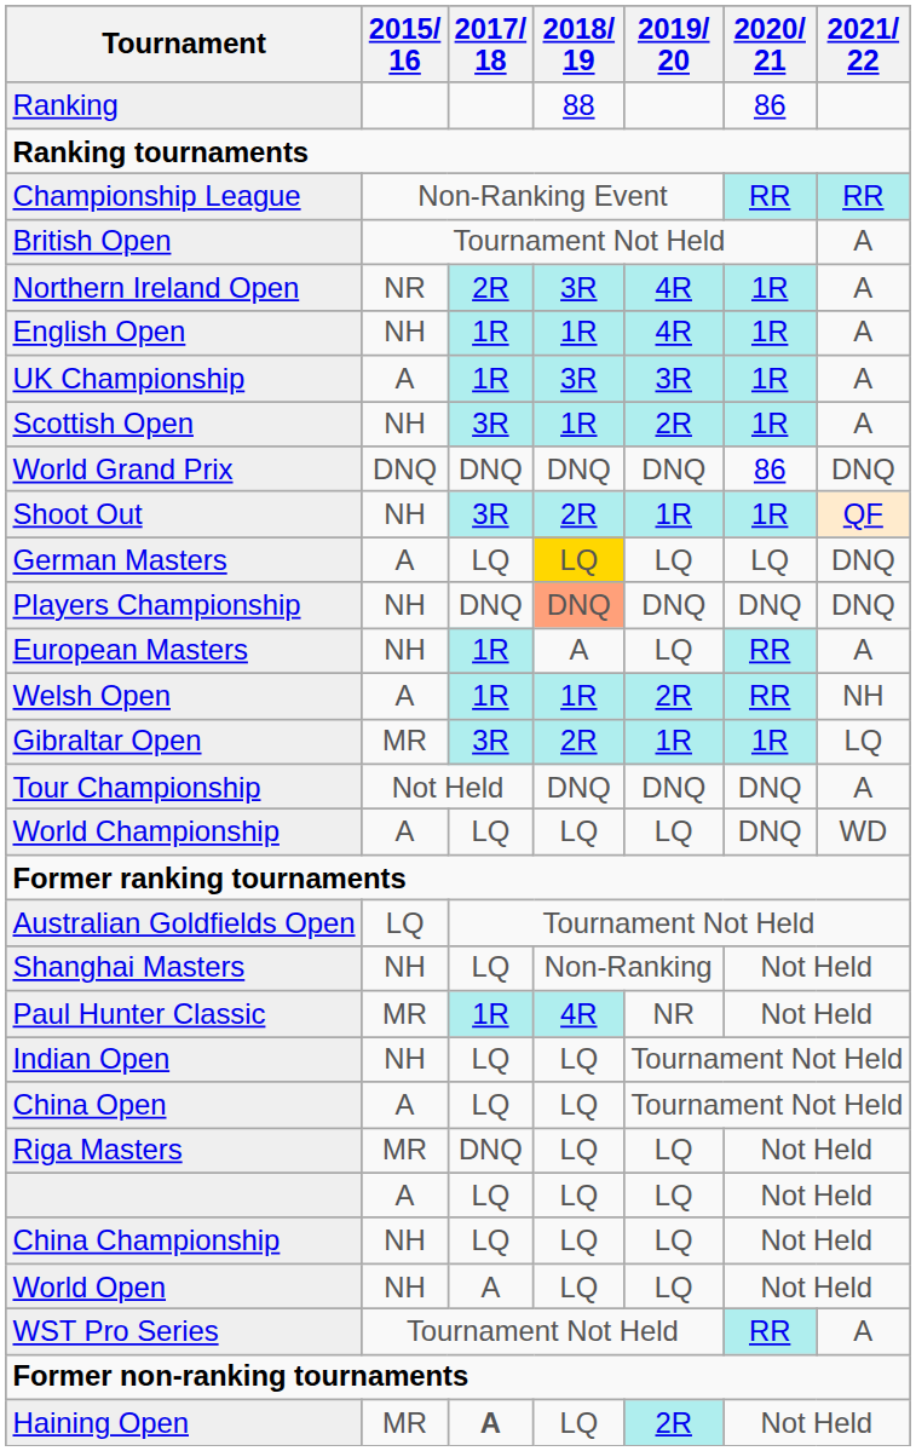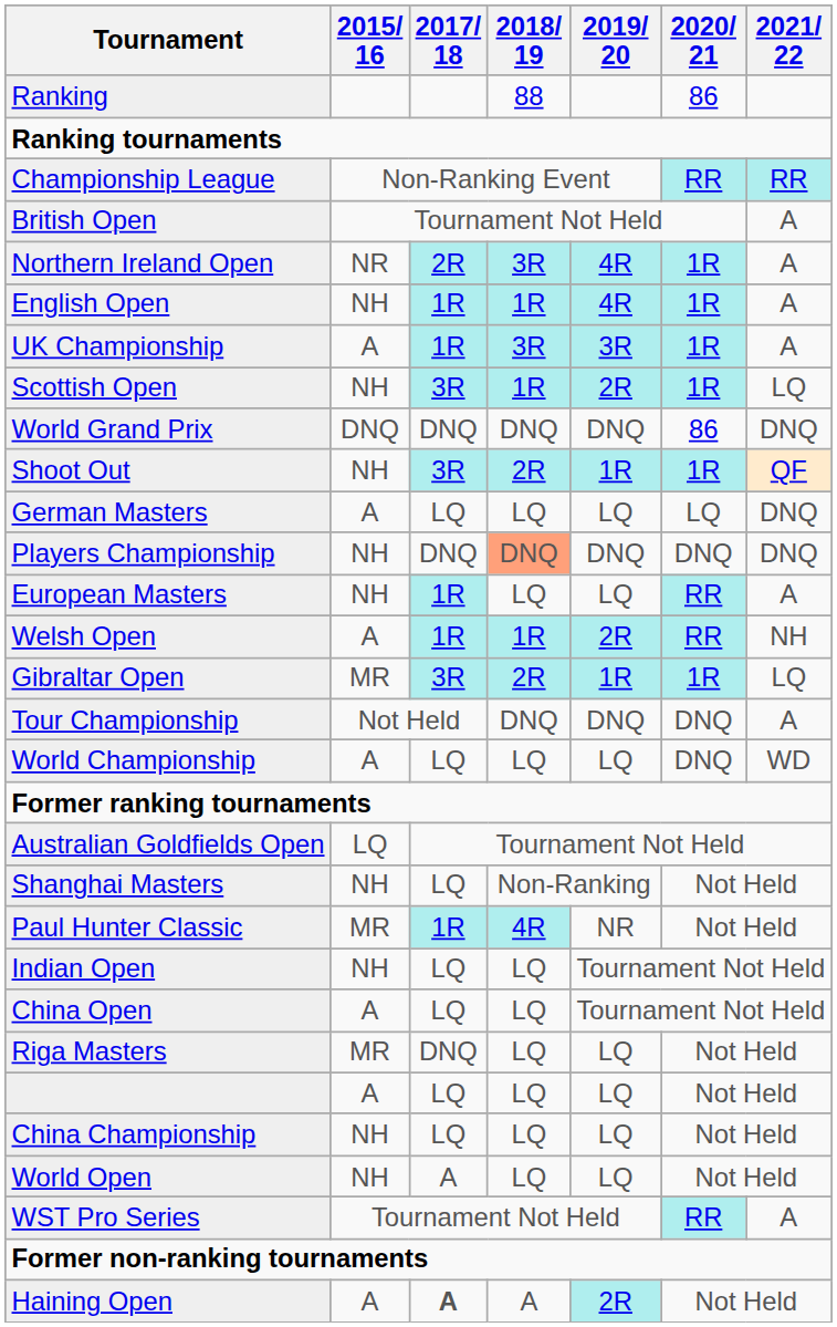 <table class="wikitable" style="font-size:85%;">
 <tr>
 <th>Tournament</th>
 <th><a href='#'>2015/<br>16</a></th>
 <th><a href='#'>2017/<br>18</a></th>
 <th><a href='#'>2018/<br>19</a></th>
 <th><a href='#'>2019/<br>20</a></th>
 <th><a href='#'>2020/<br>21</a></th>
 <th><a href='#'>2021/<br>22</a></th>
 </tr>
 <tr>
 <td style="background:#EFEFEF;"><a href='#'>Ranking</a></td>
 <td align="center"></td>
 <td align="center"></td>
 <td align="center"><a href='#'>88</a></td>
 <td align="center"></td>
 <td align="center"><a href='#'>86</a></td>
 <td align="center"></td>
 </tr>
 <tr>
 <td colspan="10"><strong>Ranking tournaments</strong></td>
 </tr>
 <tr>
 <td style="background:#EFEFEF;"><a href='#'>Championship League</a></td>
 <td align="center" colspan="4" style="color:#555555;">Non-Ranking Event</td>
 <td align="center" style="background:#afeeee;"><a href='#'>RR</a></td>
 <td align="center" style="background:#afeeee;"><a href='#'>RR</a></td>
 </tr>
 <tr>
 <td style="background:#EFEFEF;"><a href='#'>British Open</a></td>
 <td align="center" colspan="5" style="color:#555555;">Tournament Not Held</td>
 <td align="center" style="color:#555555;">A</td>
 </tr>
 <tr>
 <td style="background:#EFEFEF;"><a href='#'>Northern Ireland Open</a></td>
 <td align="center" style="color:#555555;">NR</td>
 <td align="center" style="background:#afeeee;"><a href='#'>2R</a></td>
 <td align="center" style="background:#afeeee;"><a href='#'>3R</a></td>
 <td align="center" style="background:#afeeee;"><a href='#'>4R</a></td>
 <td align="center" style="background:#afeeee;"><a href='#'>1R</a></td>
 <td align="center" style="color:#555555;">A</td>
 </tr>
 <tr>
 <td style="background:#EFEFEF;"><a href='#'>English Open</a></td>
 <td align="center" style="color:#555555;">NH</td>
 <td align="center" style="background:#afeeee;"><a href='#'>1R</a></td>
 <td align="center" style="background:#afeeee;"><a href='#'>1R</a></td>
 <td align="center" style="background:#afeeee;"><a href='#'>4R</a></td>
 <td align="center" style="background:#afeeee;"><a href='#'>1R</a></td>
 <td align="center" style="color:#555555;">A</td>
 </tr>
 <tr>
 <td style="background:#EFEFEF;"><a href='#'>UK Championship</a></td>
 <td align="center" style="color:#555555;">A</td>
 <td align="center" style="background:#afeeee;"><a href='#'>1R</a></td>
 <td align="center" style="background:#afeeee;"><a href='#'>3R</a></td>
 <td align="center" style="background:#afeeee;"><a href='#'>3R</a></td>
 <td align="center" style="background:#afeeee;"><a href='#'>1R</a></td>
 <td align="center" style="color:#555555;">A</td>
 </tr>
 <tr>
 <td style="background:#EFEFEF;"><a href='#'>Scottish Open</a></td>
 <td align="center" style="color:#555555;">NH</td>
 <td align="center" style="background:#afeeee;"><a href='#'>3R</a></td>
 <td align="center" style="background:#afeeee;"><a href='#'>1R</a></td>
 <td align="center" style="background:#afeeee;"><a href='#'>2R</a></td>
 <td align="center" style="background:#afeeee;"><a href='#'>1R</a></td>
-<td align="center" style="color:#555555;">A</td>
+<td align="center" style="color:#555555;">LQ</td>
 </tr>
 <tr>
 <td style="background:#EFEFEF;"><a href='#'>World Grand Prix</a></td>
 <td align="center" style="color:#555555;">DNQ</td>
 <td align="center" style="color:#555555;">DNQ</td>
 <td align="center" style="color:#555555;">DNQ</td>
 <td align="center" style="color:#555555;">DNQ</td>
 <td align="center"><a href='#'>86</a></td>
 <td align="center" style="color:#555555;">DNQ</td>
 </tr>
 <tr>
 <td style="background:#EFEFEF;"><a href='#'>Shoot Out</a></td>
 <td align="center" style="color:#555555;">NH</td>
 <td align="center" style="background:#afeeee;"><a href='#'>3R</a></td>
 <td align="center" style="background:#afeeee;"><a href='#'>2R</a></td>
 <td align="center" style="background:#afeeee;"><a href='#'>1R</a></td>
 <td align="center" style="background:#afeeee;"><a href='#'>1R</a></td>
 <td align="center" style="background:#ffebcd;"><a href='#'>QF</a></td>
 </tr>
 <tr>
 <td style="background:#EFEFEF;"><a href='#'>German Masters</a></td>
 <td align="center" style="color:#555555;">A</td>
 <td align="center" style="color:#555555;">LQ</td>
-<td align="center" style="background: gold; color:#555555;">LQ</td>
+<td align="center" style="color:#555555;">LQ</td>
 <td align="center" style="color:#555555;">LQ</td>
 <td align="center" style="color:#555555;">LQ</td>
 <td align="center" style="color:#555555;">DNQ</td>
 </tr>
 <tr>
 <td style="background:#EFEFEF;"><a href='#'>Players Championship</a></td>
 <td align="center" style="color:#555555;">NH</td>
 <td align="center" style="color:#555555;">DNQ</td>
 <td align="center" style="background: lightsalmon; color:#555555;">DNQ</td>
 <td align="center" style="color:#555555;">DNQ</td>
 <td align="center" style="color:#555555;">DNQ</td>
 <td align="center" style="color:#555555;">DNQ</td>
 </tr>
 <tr>
 <td style="background:#EFEFEF;"><a href='#'>European Masters</a></td>
 <td align="center" style="color:#555555;">NH</td>
 <td align="center" style="background:#afeeee;"><a href='#'>1R</a></td>
-<td align="center" style="color:#555555;">A</td>
+<td align="center" style="color:#555555;">LQ</td>
 <td align="center" style="color:#555555;">LQ</td>
 <td align="center" style="background:#afeeee;"><a href='#'>RR</a></td>
 <td align="center" style="color:#555555;">A</td>
 </tr>
 <tr>
 <td style="background:#EFEFEF;"><a href='#'>Welsh Open</a></td>
 <td align="center" style="color:#555555;">A</td>
 <td align="center" style="background:#afeeee;"><a href='#'>1R</a></td>
 <td align="center" style="background:#afeeee;"><a href='#'>1R</a></td>
 <td align="center" style="background:#afeeee;"><a href='#'>2R</a></td>
 <td align="center" style="background:#afeeee;"><a href='#'>RR</a></td>
 <td align="center" style="color:#555555;">NH</td>
 </tr>
 <tr>
 <td style="background:#EFEFEF;"><a href='#'>Gibraltar Open</a></td>
 <td align="center" style="color:#555555;">MR</td>
 <td align="center" style="background:#afeeee;"><a href='#'>3R</a></td>
 <td align="center" style="background:#afeeee;"><a href='#'>2R</a></td>
 <td align="center" style="background:#afeeee;"><a href='#'>1R</a></td>
 <td align="center" style="background:#afeeee;"><a href='#'>1R</a></td>
 <td align="center" style="color:#555555;">LQ</td>
 </tr>
 <tr>
 <td style="background:#EFEFEF;"><a href='#'>Tour Championship</a></td>
 <td align="center" colspan="2" style="color:#555555;">Not Held</td>
 <td align="center" style="color:#555555;">DNQ</td>
 <td align="center" style="color:#555555;">DNQ</td>
 <td align="center" style="color:#555555;">DNQ</td>
 <td align="center" style="color:#555555;">A</td>
 </tr>
 <tr>
 <td style="background:#EFEFEF;"><a href='#'>World Championship</a></td>
 <td align="center" style="color:#555555;">A</td>
 <td align="center" style="color:#555555;">LQ</td>
 <td align="center" style="color:#555555;">LQ</td>
 <td align="center" style="color:#555555;">LQ</td>
 <td align="center" style="color:#555555;">DNQ</td>
 <td align="center" style="color:#555555;">WD</td>
 </tr>
 <tr>
 <td colspan="10"><strong>Former ranking tournaments</strong></td>
 </tr>
 <tr>
 <td style="background:#EFEFEF;"><a href='#'>Australian Goldfields Open</a></td>
 <td align="center" style="color:#555555;">LQ</td>
 <td align="center" colspan="10" style="color:#555555;">Tournament Not Held</td>
 </tr>
 <tr>
 <td style="background:#EFEFEF;"><a href='#'>Shanghai Masters</a></td>
 <td align="center" style="color:#555555;">NH</td>
 <td align="center" style="color:#555555;">LQ</td>
 <td align="center" colspan="2" style="color:#555555;">Non-Ranking</td>
 <td align="center" colspan="2" style="color:#555555;">Not Held</td>
 </tr>
 <tr>
 <td style="background:#EFEFEF;"><a href='#'>Paul Hunter Classic</a></td>
 <td align="center" style="color:#555555;">MR</td>
 <td align="center" style="background:#afeeee;"><a href='#'>1R</a></td>
 <td align="center" style="background:#afeeee;"><a href='#'>4R</a></td>
 <td align="center" style="color:#555555;">NR</td>
 <td align="center" colspan="2" style="color:#555555;">Not Held</td>
 </tr>
 <tr>
 <td style="background:#EFEFEF;"><a href='#'>Indian Open</a></td>
 <td align="center" style="color:#555555;">NH</td>
 <td align="center" style="color:#555555;">LQ</td>
 <td align="center" style="color:#555555;">LQ</td>
 <td align="center" colspan="3" style="color:#555555;">Tournament Not Held</td>
 </tr>
 <tr>
 <td style="background:#EFEFEF;"><a href='#'>China Open</a></td>
 <td align="center" style="color:#555555;">A</td>
 <td align="center" style="color:#555555;">LQ</td>
 <td align="center" style="color:#555555;">LQ</td>
 <td align="center" colspan="3" style="color:#555555;">Tournament Not Held</td>
 </tr>
 <tr>
 <td style="background:#EFEFEF;"><a href='#'>Riga Masters</a></td>
 <td align="center" style="color:#555555;">MR</td>
 <td align="center" style="color:#555555;">DNQ</td>
 <td align="center" style="color:#555555;">LQ</td>
 <td align="center" style="color:#555555;">LQ</td>
 <td align="center" colspan="2" style="color:#555555;">Not Held</td>
 </tr>
 <tr>
 <td style="background:#EFEFEF;"></td>
 <td align="center" style="color:#555555;">A</td>
 <td align="center" style="color:#555555;">LQ</td>
 <td align="center" style="color:#555555;">LQ</td>
 <td align="center" style="color:#555555;">LQ</td>
 <td align="center" colspan="2" style="color:#555555;">Not Held</td>
 </tr>
 <tr>
 <td style="background:#EFEFEF;"><a href='#'>China Championship</a></td>
 <td align="center" style="color:#555555;">NH</td>
 <td align="center" style="color:#555555;">LQ</td>
 <td align="center" style="color:#555555;">LQ</td>
 <td align="center" style="color:#555555;">LQ</td>
 <td align="center" colspan="2" style="color:#555555;">Not Held</td>
 </tr>
 <tr>
 <td style="background:#EFEFEF;"><a href='#'>World Open</a></td>
 <td align="center" style="color:#555555;">NH</td>
 <td align="center" style="color:#555555;">A</td>
 <td align="center" style="color:#555555;">LQ</td>
 <td align="center" style="color:#555555;">LQ</td>
 <td align="center" colspan="2" style="color:#555555;">Not Held</td>
 </tr>
 <tr>
 <td style="background:#EFEFEF;"><a href='#'>WST Pro Series</a></td>
 <td align="center" colspan="4" style="color:#555555;">Tournament Not Held</td>
 <td align="center" style="background:#afeeee;"><a href='#'>RR</a></td>
 <td align="center" style="color:#555555;">A<br></td>
 </tr>
 <tr>
 <td colspan="10"><strong>Former non-ranking tournaments</strong></td>
 </tr>
 <tr>
 <td style="background:#EFEFEF;"><a href='#'>Haining Open</a></td>
-<td align="center" style="color:#555555;">MR</td>
+<td align="center" style="color:#555555;">A</td>
 <td align="center" style="color:#555555;"><strong>A</strong></td>
-<td align="center" style="color:#555555;">LQ</td>
+<td align="center" style="color:#555555;">A</td>
 <td align="center" style="background:#afeeee;"><a href='#'>2R</a></td>
 <td align="center" colspan="2" style="color:#555555;">Not Held</td>
 </tr>
 </table>
